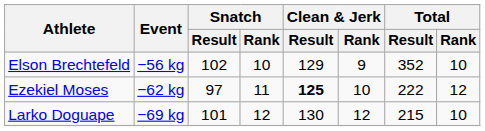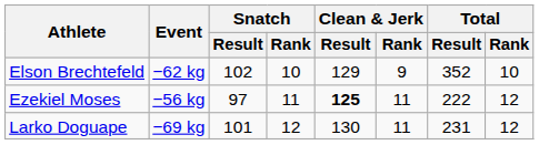 <table class=wikitable style=font-size:90%;text-align:center>
 <tr>
 <th rowspan=2>Athlete</th>
 <th rowspan=2>Event</th>
 <th colspan=2>Snatch</th>
 <th colspan=2>Clean & Jerk</th>
 <th colspan=2>Total</th>
 </tr>
 <tr style=font-size:95%>
 <th>Result</th>
 <th>Rank</th>
 <th>Result</th>
 <th>Rank</th>
 <th>Result</th>
 <th>Rank</th>
 </tr>
 <tr>
 <td align=left><a href='#'>Elson Brechtefeld</a></td>
-<td align=left><a href='#'>−56 kg</a></td>
+<td align=left><a href='#'>−62 kg</a></td>
 <td>102</td>
 <td>10</td>
 <td>129</td>
 <td>9</td>
 <td>352</td>
 <td>10</td>
 </tr>
 <tr>
 <td align=left><a href='#'>Ezekiel Moses</a></td>
-<td align=left><a href='#'>−62 kg</a></td>
+<td align=left><a href='#'>−56 kg</a></td>
 <td>97</td>
 <td>11</td>
 <td><strong>125</strong></td>
-<td>10</td>
+<td>11</td>
 <td>222</td>
 <td>12</td>
 </tr>
 <tr>
 <td align=left><a href='#'>Larko Doguape</a></td>
 <td align=left><a href='#'>−69 kg</a></td>
 <td>101</td>
 <td>12</td>
 <td>130</td>
+<td>11</td>
+<td>231</td>
 <td>12</td>
-<td>215</td>
-<td>10</td>
 </tr>
 <tr>
 </tr>
 </table>
